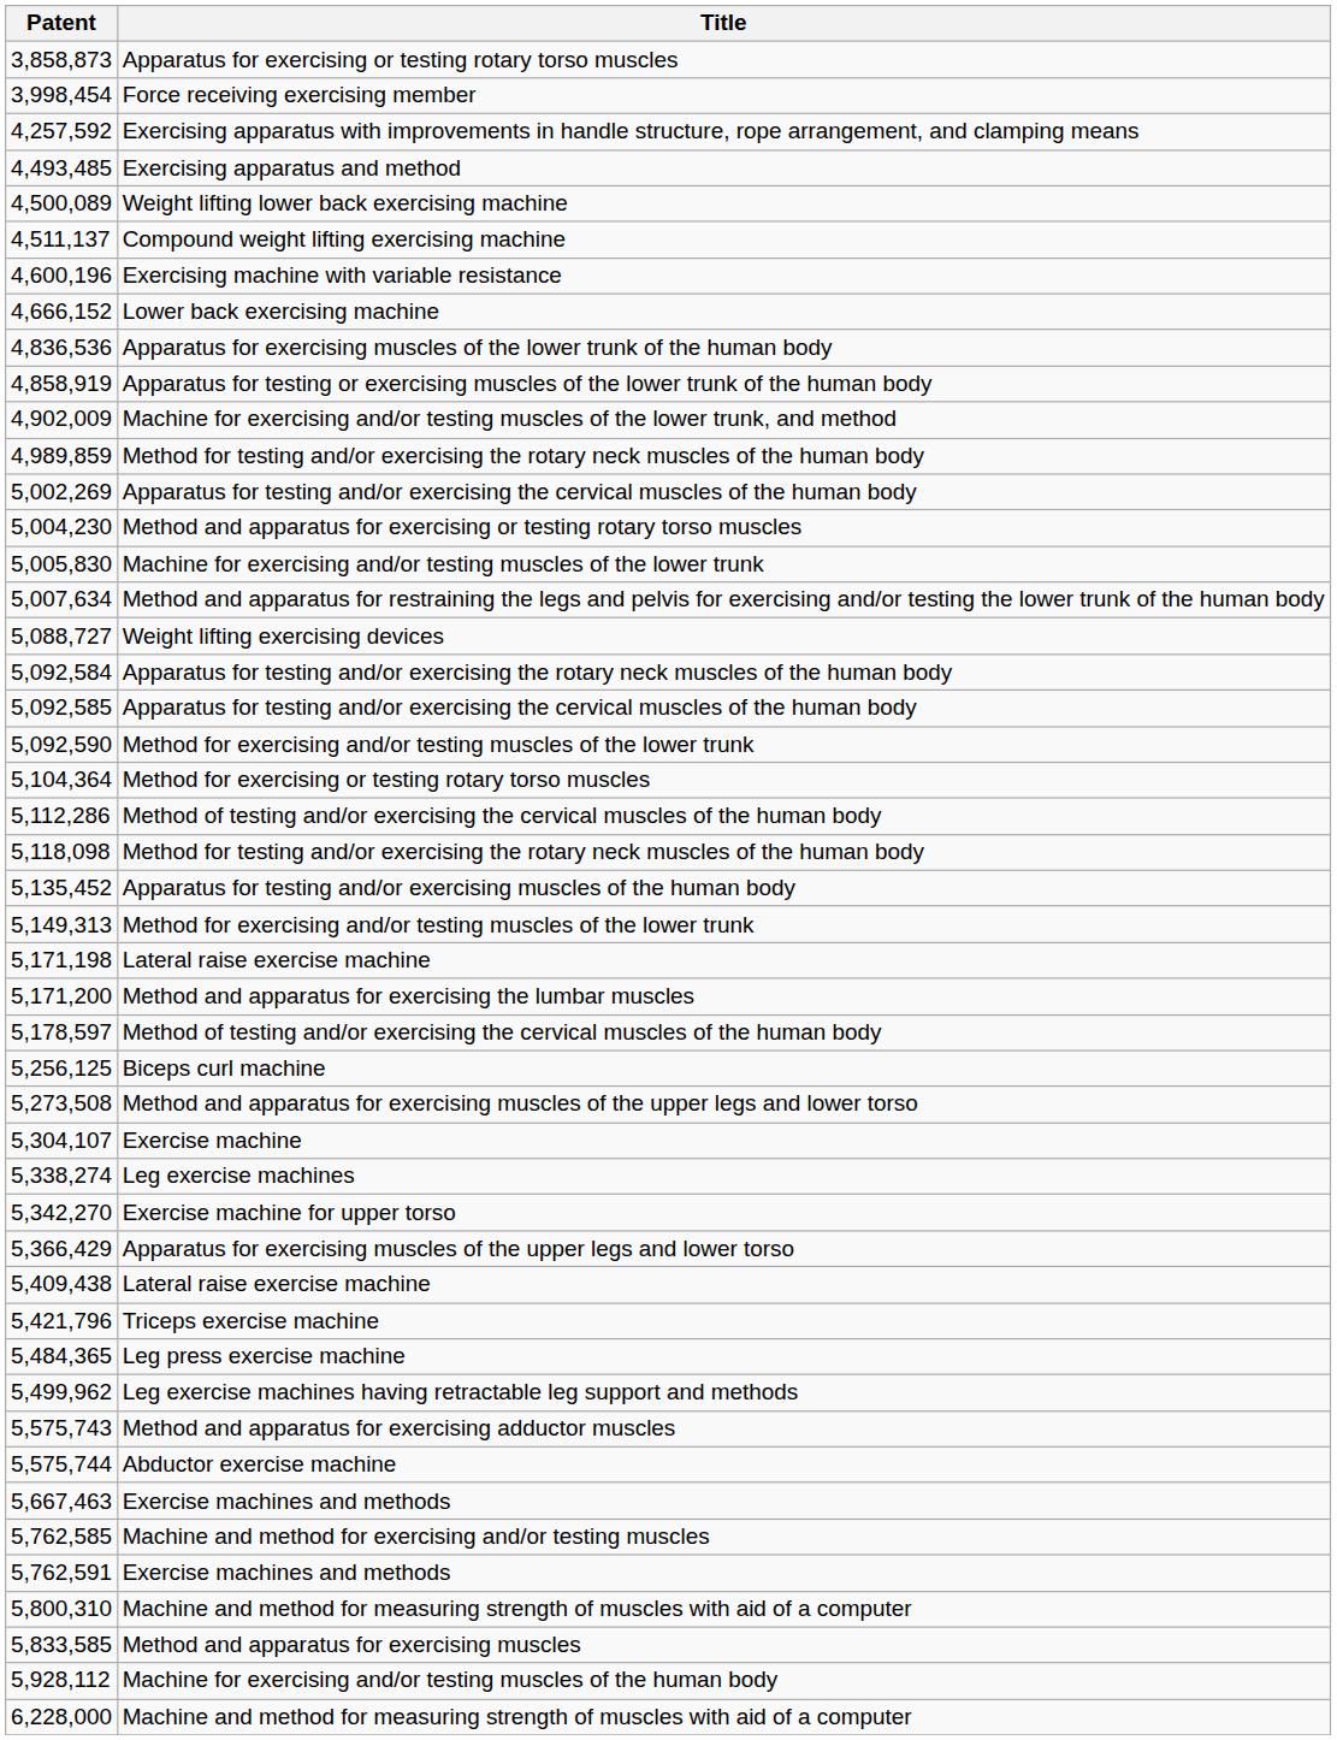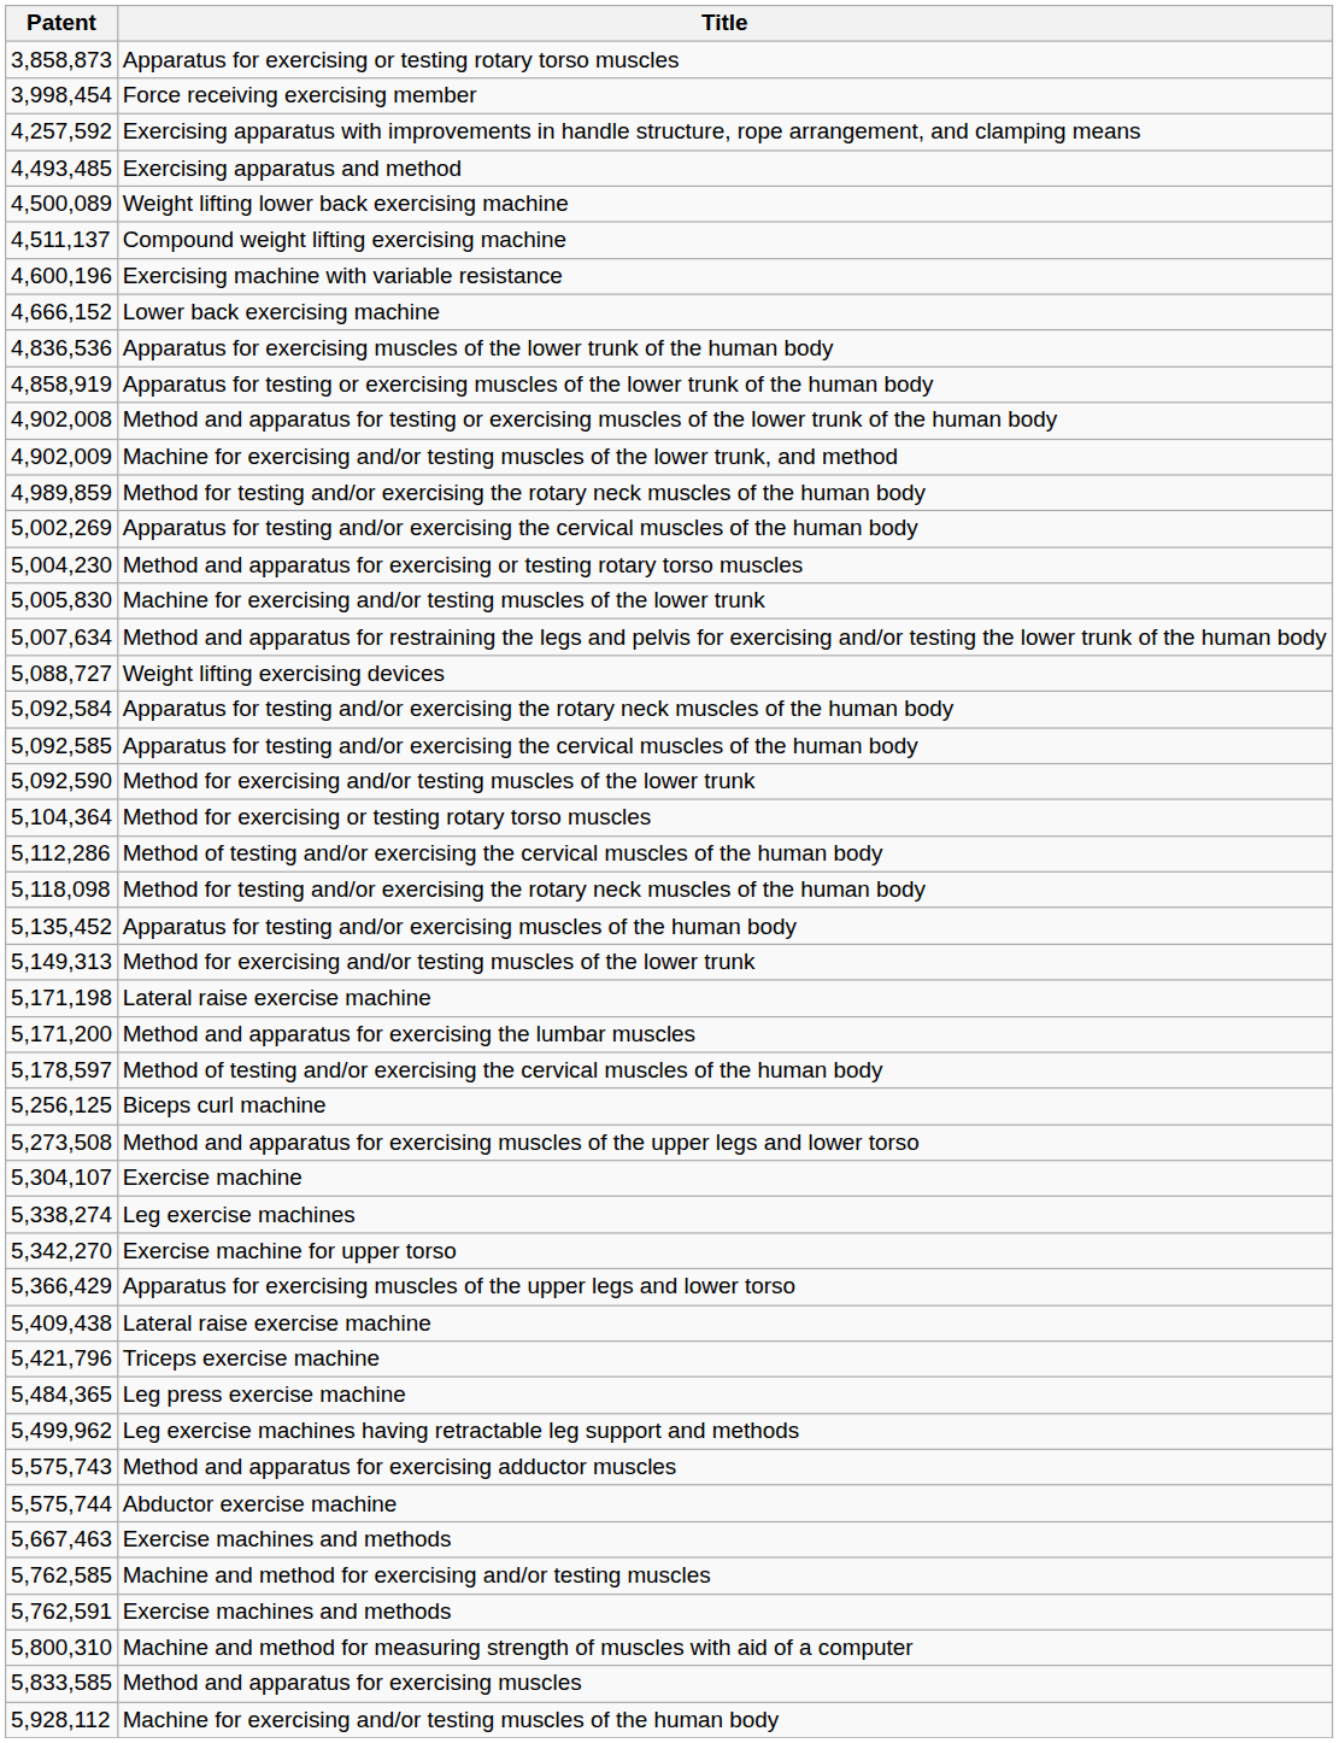 <table class="wikitable">
 <tr>
 <th>Patent</th>
 <th>Title</th>
 </tr>
 <tr>
 <td>3,858,873</td>
 <td>Apparatus for exercising or testing rotary torso muscles</td>
 </tr>
 <tr>
 <td>3,998,454</td>
 <td>Force receiving exercising member</td>
 </tr>
 <tr>
 <td>4,257,592</td>
 <td>Exercising apparatus with improvements in handle structure, rope arrangement, and clamping means</td>
 </tr>
 <tr>
 <td>4,493,485</td>
 <td>Exercising apparatus and method</td>
 </tr>
 <tr>
 <td>4,500,089</td>
 <td>Weight lifting lower back exercising machine</td>
 </tr>
 <tr>
 <td>4,511,137</td>
 <td>Compound weight lifting exercising machine</td>
 </tr>
 <tr>
 <td>4,600,196</td>
 <td>Exercising machine with variable resistance</td>
 </tr>
 <tr>
 <td>4,666,152</td>
 <td>Lower back exercising machine</td>
 </tr>
 <tr>
 <td>4,836,536</td>
 <td>Apparatus for exercising muscles of the lower trunk of the human body</td>
 </tr>
 <tr>
 <td>4,858,919</td>
 <td>Apparatus for testing or exercising muscles of the lower trunk of the human body</td>
+</tr>
+<tr>
+<td>4,902,008</td>
+<td>Method and apparatus for testing or exercising muscles of the lower trunk of the human body</td>
 </tr>
 <tr>
 <td>4,902,009</td>
 <td>Machine for exercising and/or testing muscles of the lower trunk, and method</td>
 </tr>
 <tr>
 <td>4,989,859</td>
 <td>Method for testing and/or exercising the rotary neck muscles of the human body</td>
 </tr>
 <tr>
 <td>5,002,269</td>
 <td>Apparatus for testing and/or exercising the cervical muscles of the human body</td>
 </tr>
 <tr>
 <td>5,004,230</td>
 <td>Method and apparatus for exercising or testing rotary torso muscles</td>
 </tr>
 <tr>
 <td>5,005,830</td>
 <td>Machine for exercising and/or testing muscles of the lower trunk</td>
 </tr>
 <tr>
 <td>5,007,634</td>
 <td>Method and apparatus for restraining the legs and pelvis for exercising and/or testing the lower trunk of the human body</td>
 </tr>
 <tr>
 <td>5,088,727</td>
 <td>Weight lifting exercising devices</td>
 </tr>
 <tr>
 <td>5,092,584</td>
 <td>Apparatus for testing and/or exercising the rotary neck muscles of the human body</td>
 </tr>
 <tr>
 <td>5,092,585</td>
 <td>Apparatus for testing and/or exercising the cervical muscles of the human body</td>
 </tr>
 <tr>
 <td>5,092,590</td>
 <td>Method for exercising and/or testing muscles of the lower trunk</td>
 </tr>
 <tr>
 <td>5,104,364</td>
 <td>Method for exercising or testing rotary torso muscles</td>
 </tr>
 <tr>
 <td>5,112,286</td>
 <td>Method of testing and/or exercising the cervical muscles of the human body</td>
 </tr>
 <tr>
 <td>5,118,098</td>
 <td>Method for testing and/or exercising the rotary neck muscles of the human body</td>
 </tr>
 <tr>
 <td>5,135,452</td>
 <td>Apparatus for testing and/or exercising muscles of the human body</td>
 </tr>
 <tr>
 <td>5,149,313</td>
 <td>Method for exercising and/or testing muscles of the lower trunk</td>
 </tr>
 <tr>
 <td>5,171,198</td>
 <td>Lateral raise exercise machine</td>
 </tr>
 <tr>
 <td>5,171,200</td>
 <td>Method and apparatus for exercising the lumbar muscles</td>
 </tr>
 <tr>
 <td>5,178,597</td>
 <td>Method of testing and/or exercising the cervical muscles of the human body</td>
 </tr>
 <tr>
 <td>5,256,125</td>
 <td>Biceps curl machine</td>
 </tr>
 <tr>
 <td>5,273,508</td>
 <td>Method and apparatus for exercising muscles of the upper legs and lower torso</td>
 </tr>
 <tr>
 <td>5,304,107</td>
 <td>Exercise machine</td>
 </tr>
 <tr>
 <td>5,338,274</td>
 <td>Leg exercise machines</td>
 </tr>
 <tr>
 <td>5,342,270</td>
 <td>Exercise machine for upper torso</td>
 </tr>
 <tr>
 <td>5,366,429</td>
 <td>Apparatus for exercising muscles of the upper legs and lower torso</td>
 </tr>
 <tr>
 <td>5,409,438</td>
 <td>Lateral raise exercise machine</td>
 </tr>
 <tr>
 <td>5,421,796</td>
 <td>Triceps exercise machine</td>
 </tr>
 <tr>
 <td>5,484,365</td>
 <td>Leg press exercise machine</td>
 </tr>
 <tr>
 <td>5,499,962</td>
 <td>Leg exercise machines having retractable leg support and methods</td>
 </tr>
 <tr>
 <td>5,575,743</td>
 <td>Method and apparatus for exercising adductor muscles</td>
 </tr>
 <tr>
 <td>5,575,744</td>
 <td>Abductor exercise machine</td>
 </tr>
 <tr>
 <td>5,667,463</td>
 <td>Exercise machines and methods</td>
 </tr>
 <tr>
 <td>5,762,585</td>
 <td>Machine and method for exercising and/or testing muscles</td>
 </tr>
 <tr>
 <td>5,762,591</td>
 <td>Exercise machines and methods</td>
 </tr>
 <tr>
 <td>5,800,310</td>
 <td>Machine and method for measuring strength of muscles with aid of a computer</td>
 </tr>
 <tr>
 <td>5,833,585</td>
 <td>Method and apparatus for exercising muscles</td>
 </tr>
 <tr>
 <td>5,928,112</td>
 <td>Machine for exercising and/or testing muscles of the human body</td>
 </tr>
-<tr>
-<td>6,228,000</td>
-<td>Machine and method for measuring strength of muscles with aid of a computer</td>
-</tr>
 </table>
